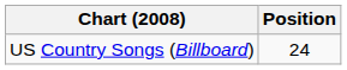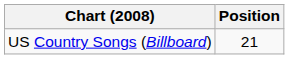 <table class="wikitable sortable">
 <tr>
 <th scope="col">Chart (2008)</th>
 <th scope="col">Position</th>
 </tr>
 <tr>
 <td>US <a href='#'>Country Songs</a> (<em><a href='#'>Billboard</a></em>)</td>
-<td align="center">24</td>
+<td align="center">21</td>
 </tr>
 </table>
